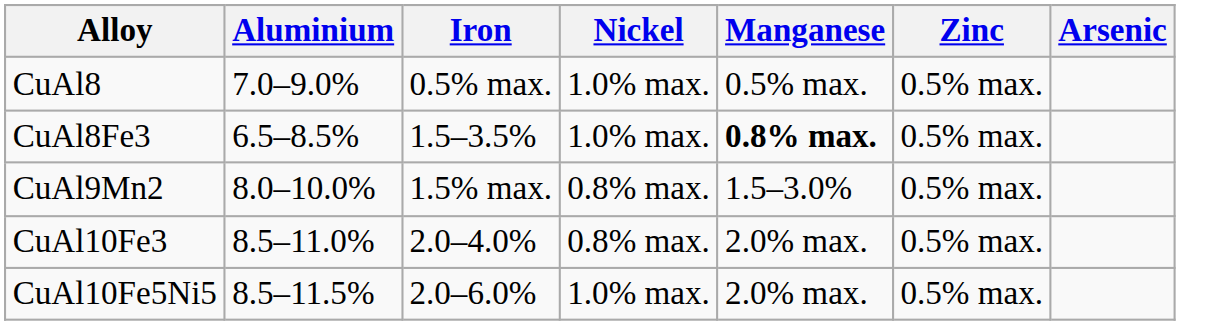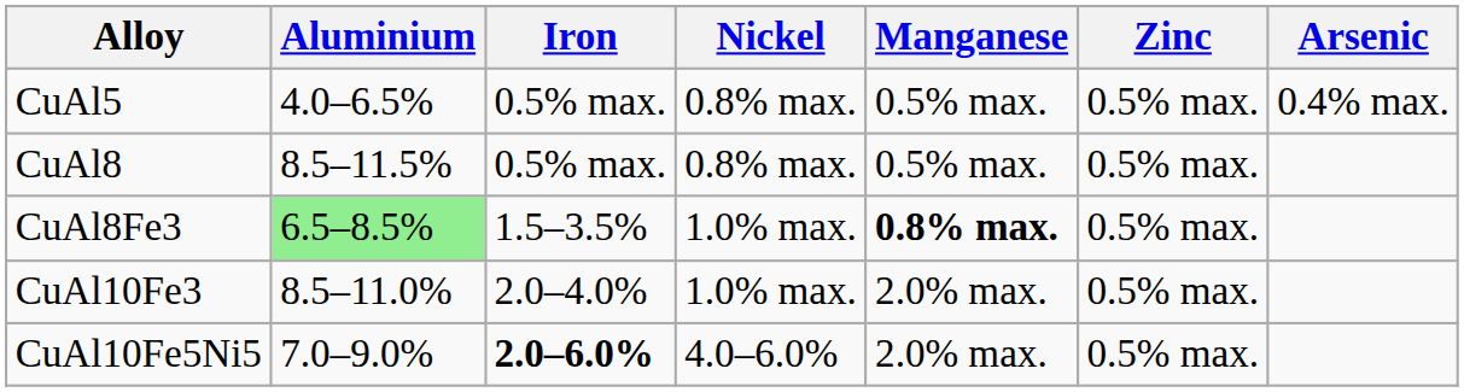 <table class="wikitable">
 <tr>
 <th>Alloy</th>
 <th><a href='#'>Aluminium</a></th>
 <th><a href='#'>Iron</a></th>
 <th><a href='#'>Nickel</a></th>
 <th><a href='#'>Manganese</a></th>
 <th><a href='#'>Zinc</a></th>
 <th><a href='#'>Arsenic</a></th>
 </tr>
 <tr>
+<td>CuAl5</td>
+<td>4.0–6.5%</td>
+<td>0.5% max.</td>
+<td>0.8% max.</td>
+<td>0.5% max.</td>
+<td>0.5% max.</td>
+<td>0.4% max.</td>
+</tr>
+<tr>
 <td>CuAl8</td>
-<td>7.0–9.0%</td>
+<td>8.5–11.5%</td>
 <td>0.5% max.</td>
-<td>1.0% max.</td>
+<td>0.8% max.</td>
 <td>0.5% max.</td>
 <td>0.5% max.</td>
 <td></td>
 </tr>
 <tr>
 <td>CuAl8Fe3</td>
-<td>6.5–8.5%</td>
+<td style="background: lightgreen;">6.5–8.5%</td>
 <td>1.5–3.5%</td>
 <td>1.0% max.</td>
 <td><strong>0.8% max.</strong></td>
 <td>0.5% max.</td>
 <td></td>
 </tr>
 <tr>
-<td>CuAl9Mn2</td>
-<td>8.0–10.0%</td>
-<td>1.5% max.</td>
-<td>0.8% max.</td>
-<td>1.5–3.0%</td>
-<td>0.5% max.</td>
-<td></td>
-</tr>
-<tr>
 <td>CuAl10Fe3</td>
 <td>8.5–11.0%</td>
 <td>2.0–4.0%</td>
-<td>0.8% max.</td>
+<td>1.0% max.</td>
 <td>2.0% max.</td>
 <td>0.5% max.</td>
 <td></td>
 </tr>
 <tr>
 <td>CuAl10Fe5Ni5</td>
-<td>8.5–11.5%</td>
-<td>2.0–6.0%</td>
-<td>1.0% max.</td>
+<td>7.0–9.0%</td>
+<td><strong>2.0–6.0%</strong></td>
+<td>4.0–6.0%</td>
 <td>2.0% max.</td>
 <td>0.5% max.</td>
 <td></td>
 </tr>
 </table>
